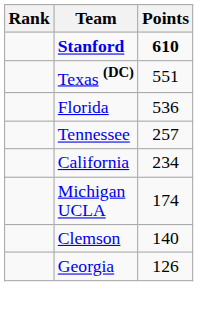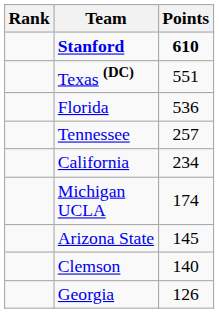 <table class="wikitable sortable" style="text-align:center">
 <tr>
 <th>Rank</th>
 <th>Team</th>
 <th>Points</th>
 </tr>
 <tr>
 <td></td>
 <td align=left><strong><a href='#'>Stanford</a></strong></td>
 <td><strong>610</strong></td>
 </tr>
 <tr>
 <td></td>
 <td align=left><a href='#'>Texas</a> <strong><sup>(DC)</sup></strong></td>
 <td>551</td>
 </tr>
 <tr>
 <td></td>
 <td align=left><a href='#'>Florida</a></td>
 <td>536</td>
 </tr>
 <tr>
 <td></td>
 <td align=left><a href='#'>Tennessee</a></td>
 <td>257</td>
 </tr>
 <tr>
 <td></td>
 <td align=left><a href='#'>California</a></td>
 <td>234</td>
 </tr>
 <tr>
 <td></td>
 <td align=left><a href='#'>Michigan</a><br><a href='#'>UCLA</a></td>
 <td>174</td>
 </tr>
 <tr>
 <td></td>
+<td align=left><a href='#'>Arizona State</a></td>
+<td>145</td>
+</tr>
+<tr>
+<td></td>
 <td align=left><a href='#'>Clemson</a></td>
 <td>140</td>
 </tr>
 <tr>
 <td></td>
 <td align=left><a href='#'>Georgia</a></td>
 <td>126</td>
 </tr>
 </table>
